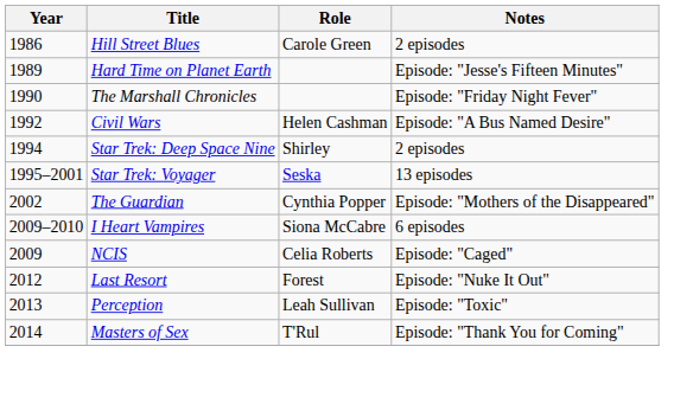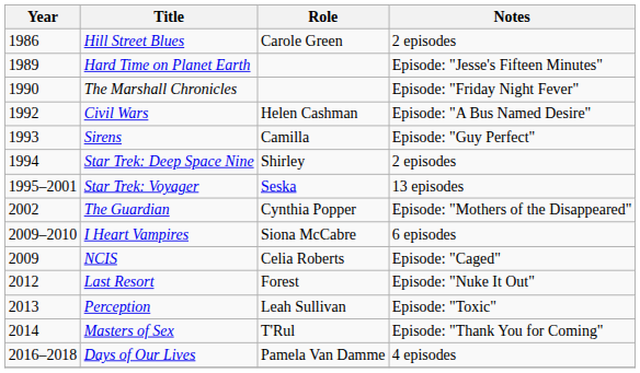 <table class="wikitable sortable">
 <tr>
 <th>Year</th>
 <th>Title</th>
 <th>Role</th>
 <th class="unsortable">Notes</th>
 </tr>
 <tr>
 <td>1986</td>
 <td><em><a href='#'>Hill Street Blues</a></em></td>
 <td>Carole Green</td>
 <td>2 episodes</td>
 </tr>
 <tr>
 <td>1989</td>
 <td><em><a href='#'>Hard Time on Planet Earth</a></em></td>
 <td></td>
 <td>Episode: "Jesse's Fifteen Minutes"</td>
 </tr>
 <tr>
 <td>1990</td>
 <td><em>The Marshall Chronicles</em></td>
 <td></td>
 <td>Episode: "Friday Night Fever"</td>
 </tr>
 <tr>
 <td>1992</td>
 <td><em><a href='#'>Civil Wars</a></em></td>
 <td>Helen Cashman</td>
 <td>Episode: "A Bus Named Desire"</td>
+</tr>
+<tr>
+<td>1993</td>
+<td><em><a href='#'>Sirens</a></em></td>
+<td>Camilla</td>
+<td>Episode: "Guy Perfect"</td>
 </tr>
 <tr>
 <td>1994</td>
 <td><em><a href='#'>Star Trek: Deep Space Nine</a></em></td>
 <td>Shirley</td>
 <td>2 episodes</td>
 </tr>
 <tr>
 <td>1995–2001</td>
 <td><em><a href='#'>Star Trek: Voyager</a></em></td>
 <td><a href='#'>Seska</a></td>
 <td>13 episodes</td>
 </tr>
 <tr>
 <td>2002</td>
 <td><em><a href='#'>The Guardian</a></em></td>
 <td>Cynthia Popper</td>
 <td>Episode: "Mothers of the Disappeared"</td>
 </tr>
 <tr>
 <td>2009–2010</td>
 <td><em><a href='#'>I Heart Vampires</a></em></td>
 <td>Siona McCabre</td>
 <td>6 episodes</td>
 </tr>
 <tr>
 <td>2009</td>
 <td><em><a href='#'>NCIS</a></em></td>
 <td>Celia Roberts</td>
 <td>Episode: "Caged"</td>
 </tr>
 <tr>
 <td>2012</td>
 <td><em><a href='#'>Last Resort</a></em></td>
 <td>Forest</td>
 <td>Episode: "Nuke It Out"</td>
 </tr>
 <tr>
 <td>2013</td>
 <td><em><a href='#'>Perception</a></em></td>
 <td>Leah Sullivan</td>
 <td>Episode: "Toxic"</td>
 </tr>
 <tr>
 <td>2014</td>
 <td><em><a href='#'>Masters of Sex</a></em></td>
 <td>T'Rul</td>
 <td>Episode: "Thank You for Coming"</td>
 </tr>
 <tr>
+<td>2016–2018</td>
+<td><em><a href='#'>Days of Our Lives</a></em></td>
+<td>Pamela Van Damme</td>
+<td>4 episodes</td>
+</tr>
+<tr>
 </tr>
 </table>
